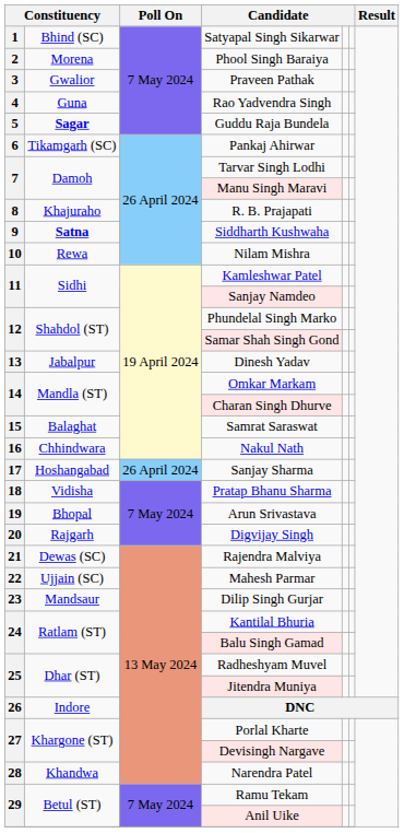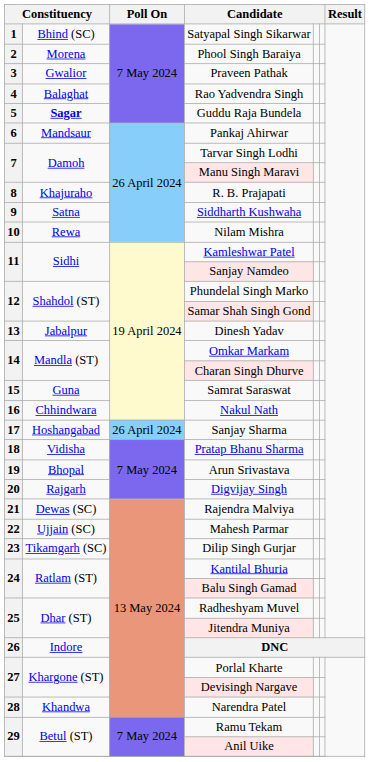 <table class="wikitable sortable" style="text-align:center;">
 <tr>
 <th colspan="2">Constituency</th>
 <th>Poll On</th>
 <th colspan="3">Candidate</th>
 <th>Result</th>
 </tr>
 <tr>
 <th>1</th>
 <td><a href='#'>Bhind</a> (SC)</td>
 <td rowspan="5" bgcolor=#7B68EE>7 May 2024</td>
 <td>Satyapal Singh Sikarwar</td>
 <td></td>
 <td></td>
 </tr>
 <tr>
 <th>2</th>
 <td><a href='#'>Morena</a></td>
 <td>Phool Singh Baraiya</td>
 <td></td>
 <td></td>
 </tr>
 <tr>
 <th>3</th>
 <td><a href='#'>Gwalior</a></td>
 <td>Praveen Pathak</td>
 <td></td>
 <td></td>
 </tr>
 <tr>
 <th>4</th>
-<td><a href='#'>Guna</a></td>
+<td><a href='#'>Balaghat</a></td>
 <td>Rao Yadvendra Singh</td>
 <td></td>
 <td></td>
 </tr>
 <tr>
 <th>5</th>
 <td><strong><a href='#'>Sagar</a></strong></td>
 <td>Guddu Raja Bundela</td>
 <td></td>
 <td></td>
 </tr>
 <tr>
 <th>6</th>
-<td><a href='#'>Tikamgarh</a> (SC)</td>
+<td><a href='#'>Mandsaur</a></td>
 <td rowspan="6" bgcolor=#87CEFA>26 April 2024</td>
 <td>Pankaj Ahirwar</td>
 <td></td>
 <td></td>
 </tr>
 <tr>
 <th rowspan="2">7</th>
 <td rowspan="2"><a href='#'>Damoh</a></td>
 <td>Tarvar Singh Lodhi</td>
 <td></td>
 <td></td>
 </tr>
 <tr>
 <td style="background:#FFE6E6">Manu Singh Maravi</td>
 <td></td>
 <td></td>
 </tr>
 <tr>
 <th>8</th>
 <td><a href='#'>Khajuraho</a></td>
 <td>R. B. Prajapati</td>
 <td></td>
 <td></td>
 </tr>
 <tr>
 <th>9</th>
-<td><strong><a href='#'>Satna</a></strong></td>
+<td><a href='#'>Satna</a></td>
 <td><a href='#'>Siddharth Kushwaha</a></td>
 <td></td>
 <td></td>
 </tr>
 <tr>
 <th>10</th>
 <td><a href='#'>Rewa</a></td>
 <td>Nilam Mishra</td>
 <td></td>
 <td></td>
 </tr>
 <tr>
 <th rowspan="2">11</th>
 <td rowspan="2"><a href='#'>Sidhi</a></td>
 <td rowspan="9" bgcolor="#FFFACD">19 April 2024</td>
 <td><a href='#'>Kamleshwar Patel</a></td>
 <td></td>
 <td></td>
 </tr>
 <tr>
 <td style="background:#FFE6E6">Sanjay Namdeo</td>
 <td></td>
 <td></td>
 </tr>
 <tr>
 <th rowspan="2">12</th>
 <td rowspan="2"><a href='#'>Shahdol</a> (ST)</td>
 <td>Phundelal Singh Marko</td>
 <td></td>
 <td></td>
 </tr>
 <tr>
 <td style="background:#FFE6E6">Samar Shah Singh Gond</td>
 <td></td>
 <td></td>
 </tr>
 <tr>
 <th>13</th>
 <td><a href='#'>Jabalpur</a></td>
 <td>Dinesh Yadav</td>
 <td></td>
 <td></td>
 </tr>
 <tr>
 <th rowspan="2">14</th>
 <td rowspan="2"><a href='#'>Mandla</a> (ST)</td>
 <td><a href='#'>Omkar Markam</a></td>
 <td></td>
 <td></td>
 </tr>
 <tr>
 <td style="background:#ffe5e5">Charan Singh Dhurve</td>
 <td></td>
 <td></td>
 </tr>
 <tr>
 <th>15</th>
-<td><a href='#'>Balaghat</a></td>
+<td><a href='#'>Guna</a></td>
 <td>Samrat Saraswat</td>
 <td></td>
 <td></td>
 </tr>
 <tr>
 <th>16</th>
 <td><a href='#'>Chhindwara</a></td>
 <td><a href='#'>Nakul Nath</a></td>
 <td></td>
 <td></td>
 </tr>
 <tr>
 <th>17</th>
 <td><a href='#'>Hoshangabad</a></td>
 <td bgcolor=#87CEFA>26 April 2024</td>
 <td>Sanjay Sharma</td>
 <td></td>
 <td></td>
 </tr>
 <tr>
 <th>18</th>
 <td><a href='#'>Vidisha</a></td>
 <td rowspan="3" bgcolor=#7B68EE>7 May 2024</td>
 <td><a href='#'>Pratap Bhanu Sharma</a></td>
 <td></td>
 <td></td>
 </tr>
 <tr>
 <th>19</th>
 <td><a href='#'>Bhopal</a></td>
 <td>Arun Srivastava</td>
 <td></td>
 <td></td>
 </tr>
 <tr>
 <th>20</th>
 <td><a href='#'>Rajgarh</a></td>
 <td><a href='#'>Digvijay Singh</a></td>
 <td></td>
 <td></td>
 </tr>
 <tr>
 <th>21</th>
 <td><a href='#'>Dewas</a> (SC)</td>
 <td rowspan="11" bgcolor="#E9967A">13 May 2024</td>
 <td>Rajendra Malviya</td>
 <td></td>
 <td></td>
 </tr>
 <tr>
 <th>22</th>
 <td><a href='#'>Ujjain</a> (SC)</td>
 <td>Mahesh Parmar</td>
 <td></td>
 <td></td>
 </tr>
 <tr>
 <th>23</th>
-<td><a href='#'>Mandsaur</a></td>
+<td><a href='#'>Tikamgarh</a> (SC)</td>
 <td>Dilip Singh Gurjar</td>
 <td></td>
 <td></td>
 </tr>
 <tr>
 <th rowspan="2">24</th>
 <td rowspan="2"><a href='#'>Ratlam</a> (ST)</td>
 <td><a href='#'>Kantilal Bhuria</a></td>
 <td></td>
 <td></td>
 </tr>
 <tr>
 <td style="background:#ffe5e5">Balu Singh Gamad</td>
 <td></td>
 <td></td>
 </tr>
 <tr>
 <th rowspan="2">25</th>
 <td rowspan="2"><a href='#'>Dhar</a> (ST)</td>
 <td>Radheshyam Muvel</td>
 <td></td>
 <td></td>
 </tr>
 <tr>
 <td style="background:#ffe5e5">Jitendra Muniya</td>
 <td></td>
 <td></td>
 </tr>
 <tr>
 <th>26</th>
 <td><a href='#'>Indore</a></td>
 <th colspan=4><strong>DNC</strong></th>
 </tr>
 <tr>
 <th rowspan="2">27</th>
 <td rowspan="2"><a href='#'>Khargone</a> (ST)</td>
 <td>Porlal Kharte</td>
 <td></td>
 <td></td>
 </tr>
 <tr>
 <td style="background:#ffe5e5">Devisingh Nargave</td>
 <td></td>
 <td></td>
 </tr>
 <tr>
 <th>28</th>
 <td><a href='#'>Khandwa</a></td>
 <td>Narendra Patel</td>
 <td></td>
 <td></td>
 </tr>
 <tr>
 <th rowspan="2">29</th>
 <td rowspan="2"><a href='#'>Betul</a> (ST)</td>
 <td rowspan="2" bgcolor="#7B68EE">7 May 2024 </td>
 <td>Ramu Tekam</td>
 <td></td>
 <td></td>
 </tr>
 <tr>
 <td style="background:#ffe5e5">Anil Uike</td>
 <td></td>
 <td></td>
 </tr>
 <tr>
 </tr>
 </table>
